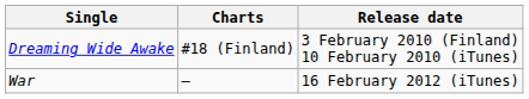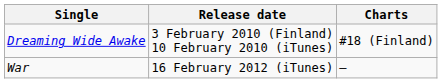 <table class="wikitable">
 <tr>
 <th>Single</th>
+<th>Release date</th>
 <th>Charts</th>
-<th>Release date</th>
 </tr>
 <tr>
 <td><em><a href='#'>Dreaming Wide Awake</a></em></td>
+<td>3 February 2010 (Finland)<br>10 February 2010 (iTunes)</td>
 <td>#18 (Finland)</td>
-<td>3 February 2010 (Finland)<br>10 February 2010 (iTunes)</td>
 </tr>
 <tr>
 <td><em>War</em></td>
+<td>16 February 2012 (iTunes)</td>
 <td>—</td>
-<td>16 February 2012 (iTunes)</td>
 </tr>
 </table>
